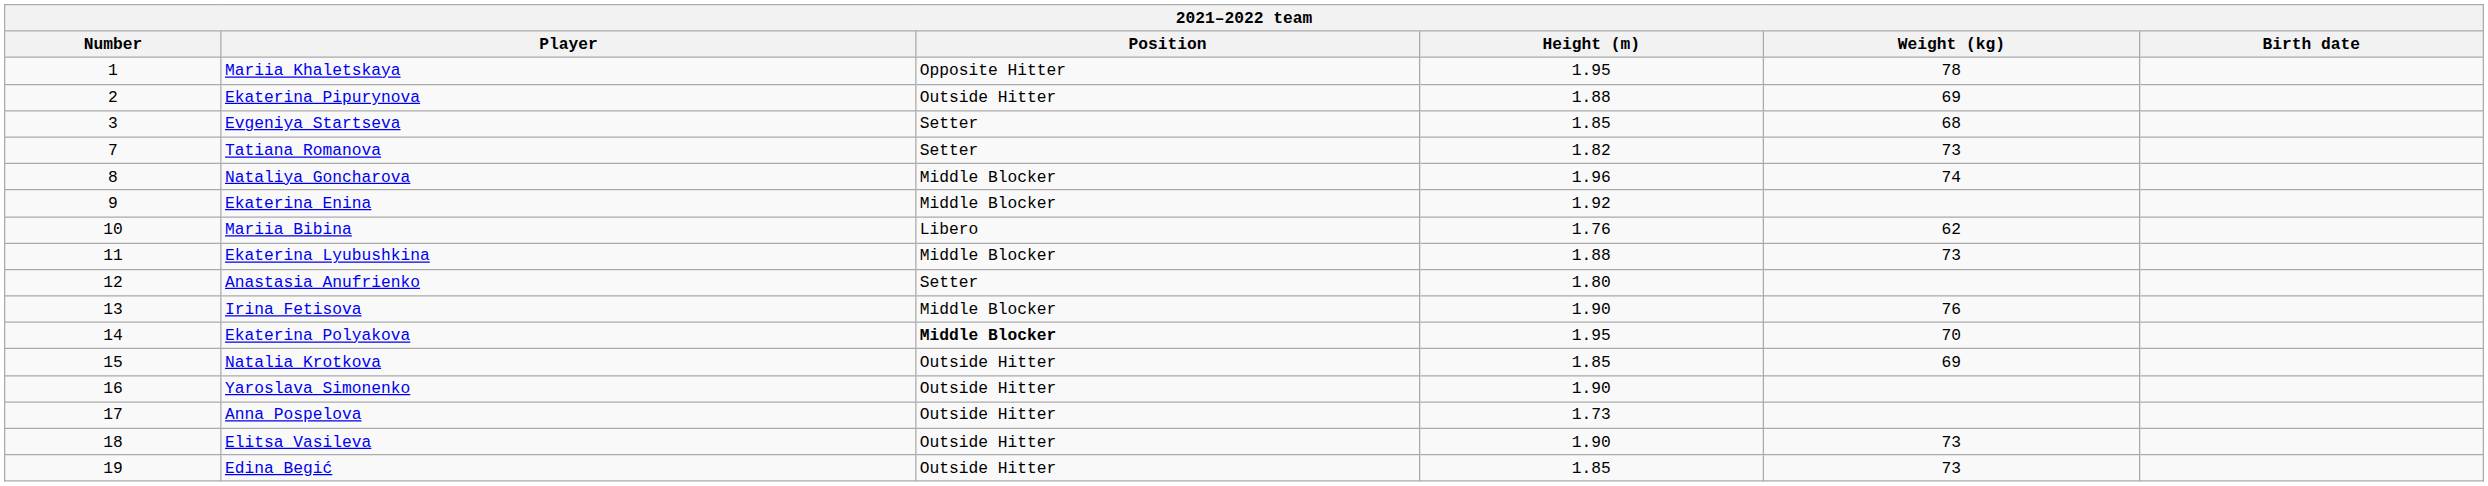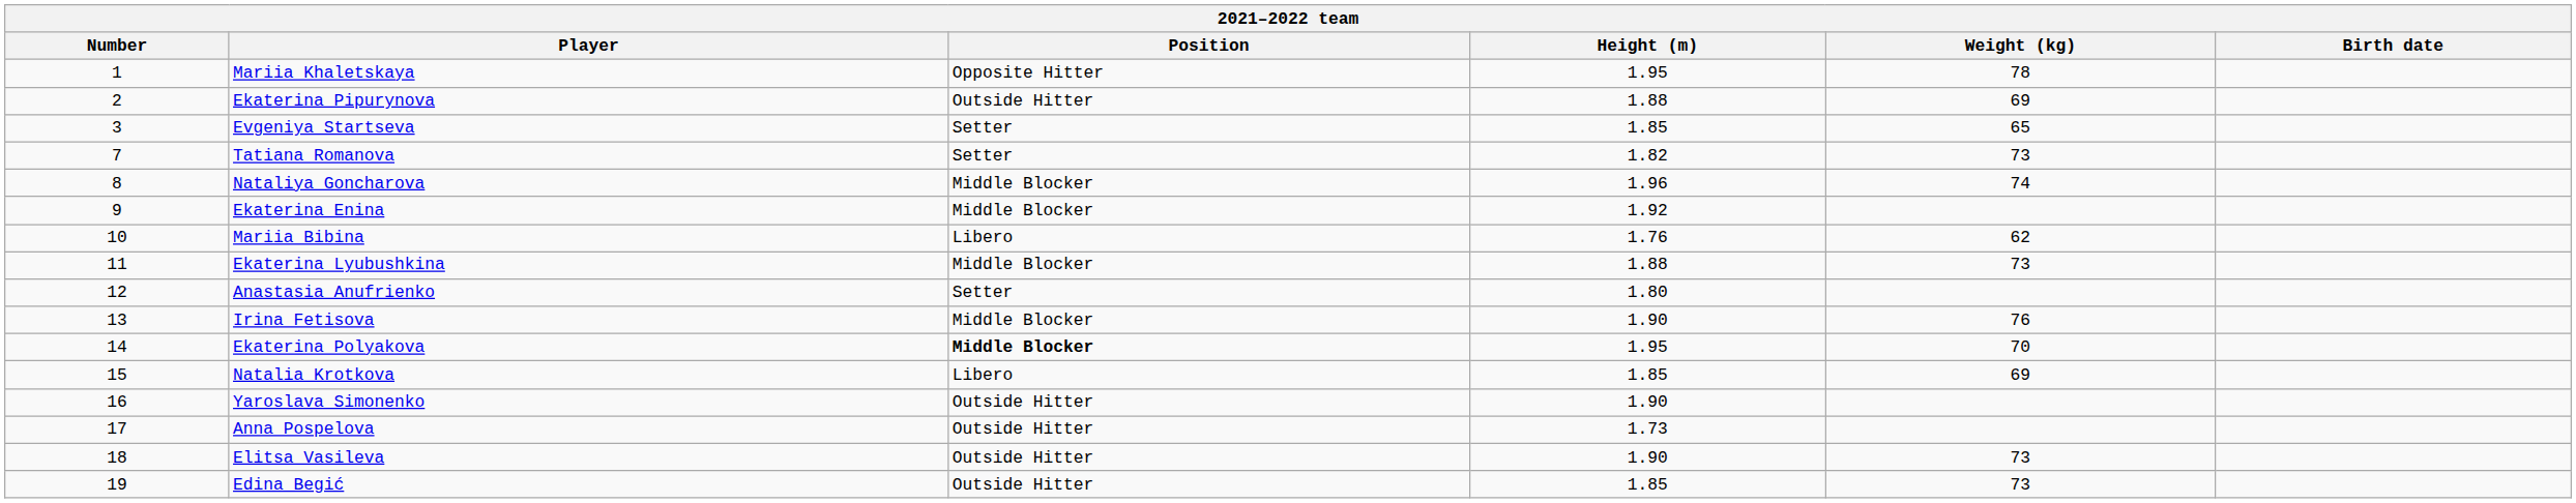 <table class="wikitable collapsible collapsed" style="width:100%;">
 <tr>
 <th colspan=6><strong>2021–2022 team</strong></th>
 </tr>
 <tr>
 <th>Number</th>
 <th>Player</th>
 <th>Position</th>
 <th>Height (m)</th>
 <th>Weight (kg)</th>
 <th>Birth date</th>
 </tr>
 <tr>
 <td align=center>1</td>
 <td> <a href='#'>Mariia Khaletskaya</a></td>
 <td>Opposite Hitter</td>
 <td align=center>1.95</td>
 <td align=center>78</td>
 <td></td>
 </tr>
 <tr>
 <td align=center>2</td>
 <td> <a href='#'>Ekaterina Pipurynova</a></td>
 <td>Outside Hitter</td>
 <td align=center>1.88</td>
 <td align=center>69</td>
 <td></td>
 </tr>
 <tr>
 <td align=center>3</td>
 <td> <a href='#'>Evgeniya Startseva</a></td>
 <td>Setter</td>
 <td align=center>1.85</td>
-<td align=center>68</td>
+<td align=center>65</td>
 <td></td>
 </tr>
 <tr>
 <td align=center>7</td>
 <td> <a href='#'>Tatiana Romanova</a></td>
 <td>Setter</td>
 <td align=center>1.82</td>
 <td align=center>73</td>
 <td></td>
 </tr>
 <tr>
 <td align=center>8</td>
 <td> <a href='#'>Nataliya Goncharova</a></td>
 <td>Middle Blocker</td>
 <td align=center>1.96</td>
 <td align=center>74</td>
 <td></td>
 </tr>
 <tr>
 <td align=center>9</td>
 <td> <a href='#'>Ekaterina Enina</a></td>
 <td>Middle Blocker</td>
 <td align=center>1.92</td>
 <td align=center></td>
 <td></td>
 </tr>
 <tr>
 <td align=center>10</td>
 <td> <a href='#'>Mariia Bibina</a></td>
 <td>Libero</td>
 <td align=center>1.76</td>
 <td align=center>62</td>
 <td></td>
 </tr>
 <tr>
 <td align=center>11</td>
 <td> <a href='#'>Ekaterina Lyubushkina</a></td>
 <td>Middle Blocker</td>
 <td align=center>1.88</td>
 <td align=center>73</td>
 <td></td>
 </tr>
 <tr>
 <td align=center>12</td>
 <td> <a href='#'>Anastasia Anufrienko</a></td>
 <td>Setter</td>
 <td align=center>1.80</td>
 <td align=center></td>
 <td></td>
 </tr>
 <tr>
 <td align=center>13</td>
 <td> <a href='#'>Irina Fetisova</a></td>
 <td>Middle Blocker</td>
 <td align=center>1.90</td>
 <td align=center>76</td>
 <td></td>
 </tr>
 <tr>
 <td align=center>14</td>
 <td> <a href='#'>Ekaterina Polyakova</a></td>
 <td><strong>Middle Blocker</strong></td>
 <td align=center>1.95</td>
 <td align=center>70</td>
 <td></td>
 </tr>
 <tr>
 <td align=center>15</td>
 <td> <a href='#'>Natalia Krotkova</a></td>
-<td>Outside Hitter</td>
+<td>Libero</td>
 <td align=center>1.85</td>
 <td align=center>69</td>
 <td></td>
 </tr>
 <tr>
 <td align=center>16</td>
 <td> <a href='#'>Yaroslava Simonenko</a></td>
 <td>Outside Hitter</td>
 <td align=center>1.90</td>
 <td align=center></td>
 <td></td>
 </tr>
 <tr>
 <td align=center>17</td>
 <td> <a href='#'>Anna Pospelova</a></td>
 <td>Outside Hitter</td>
 <td align=center>1.73</td>
 <td align=center></td>
 <td></td>
 </tr>
 <tr>
 <td align=center>18</td>
 <td> <a href='#'>Elitsa Vasileva</a></td>
 <td>Outside Hitter</td>
 <td align=center>1.90</td>
 <td align=center>73</td>
 <td></td>
 </tr>
 <tr>
 <td align=center>19</td>
 <td> <a href='#'>Edina Begić</a></td>
 <td>Outside Hitter</td>
 <td align=center>1.85</td>
 <td align=center>73</td>
 <td></td>
 </tr>
 </table>
